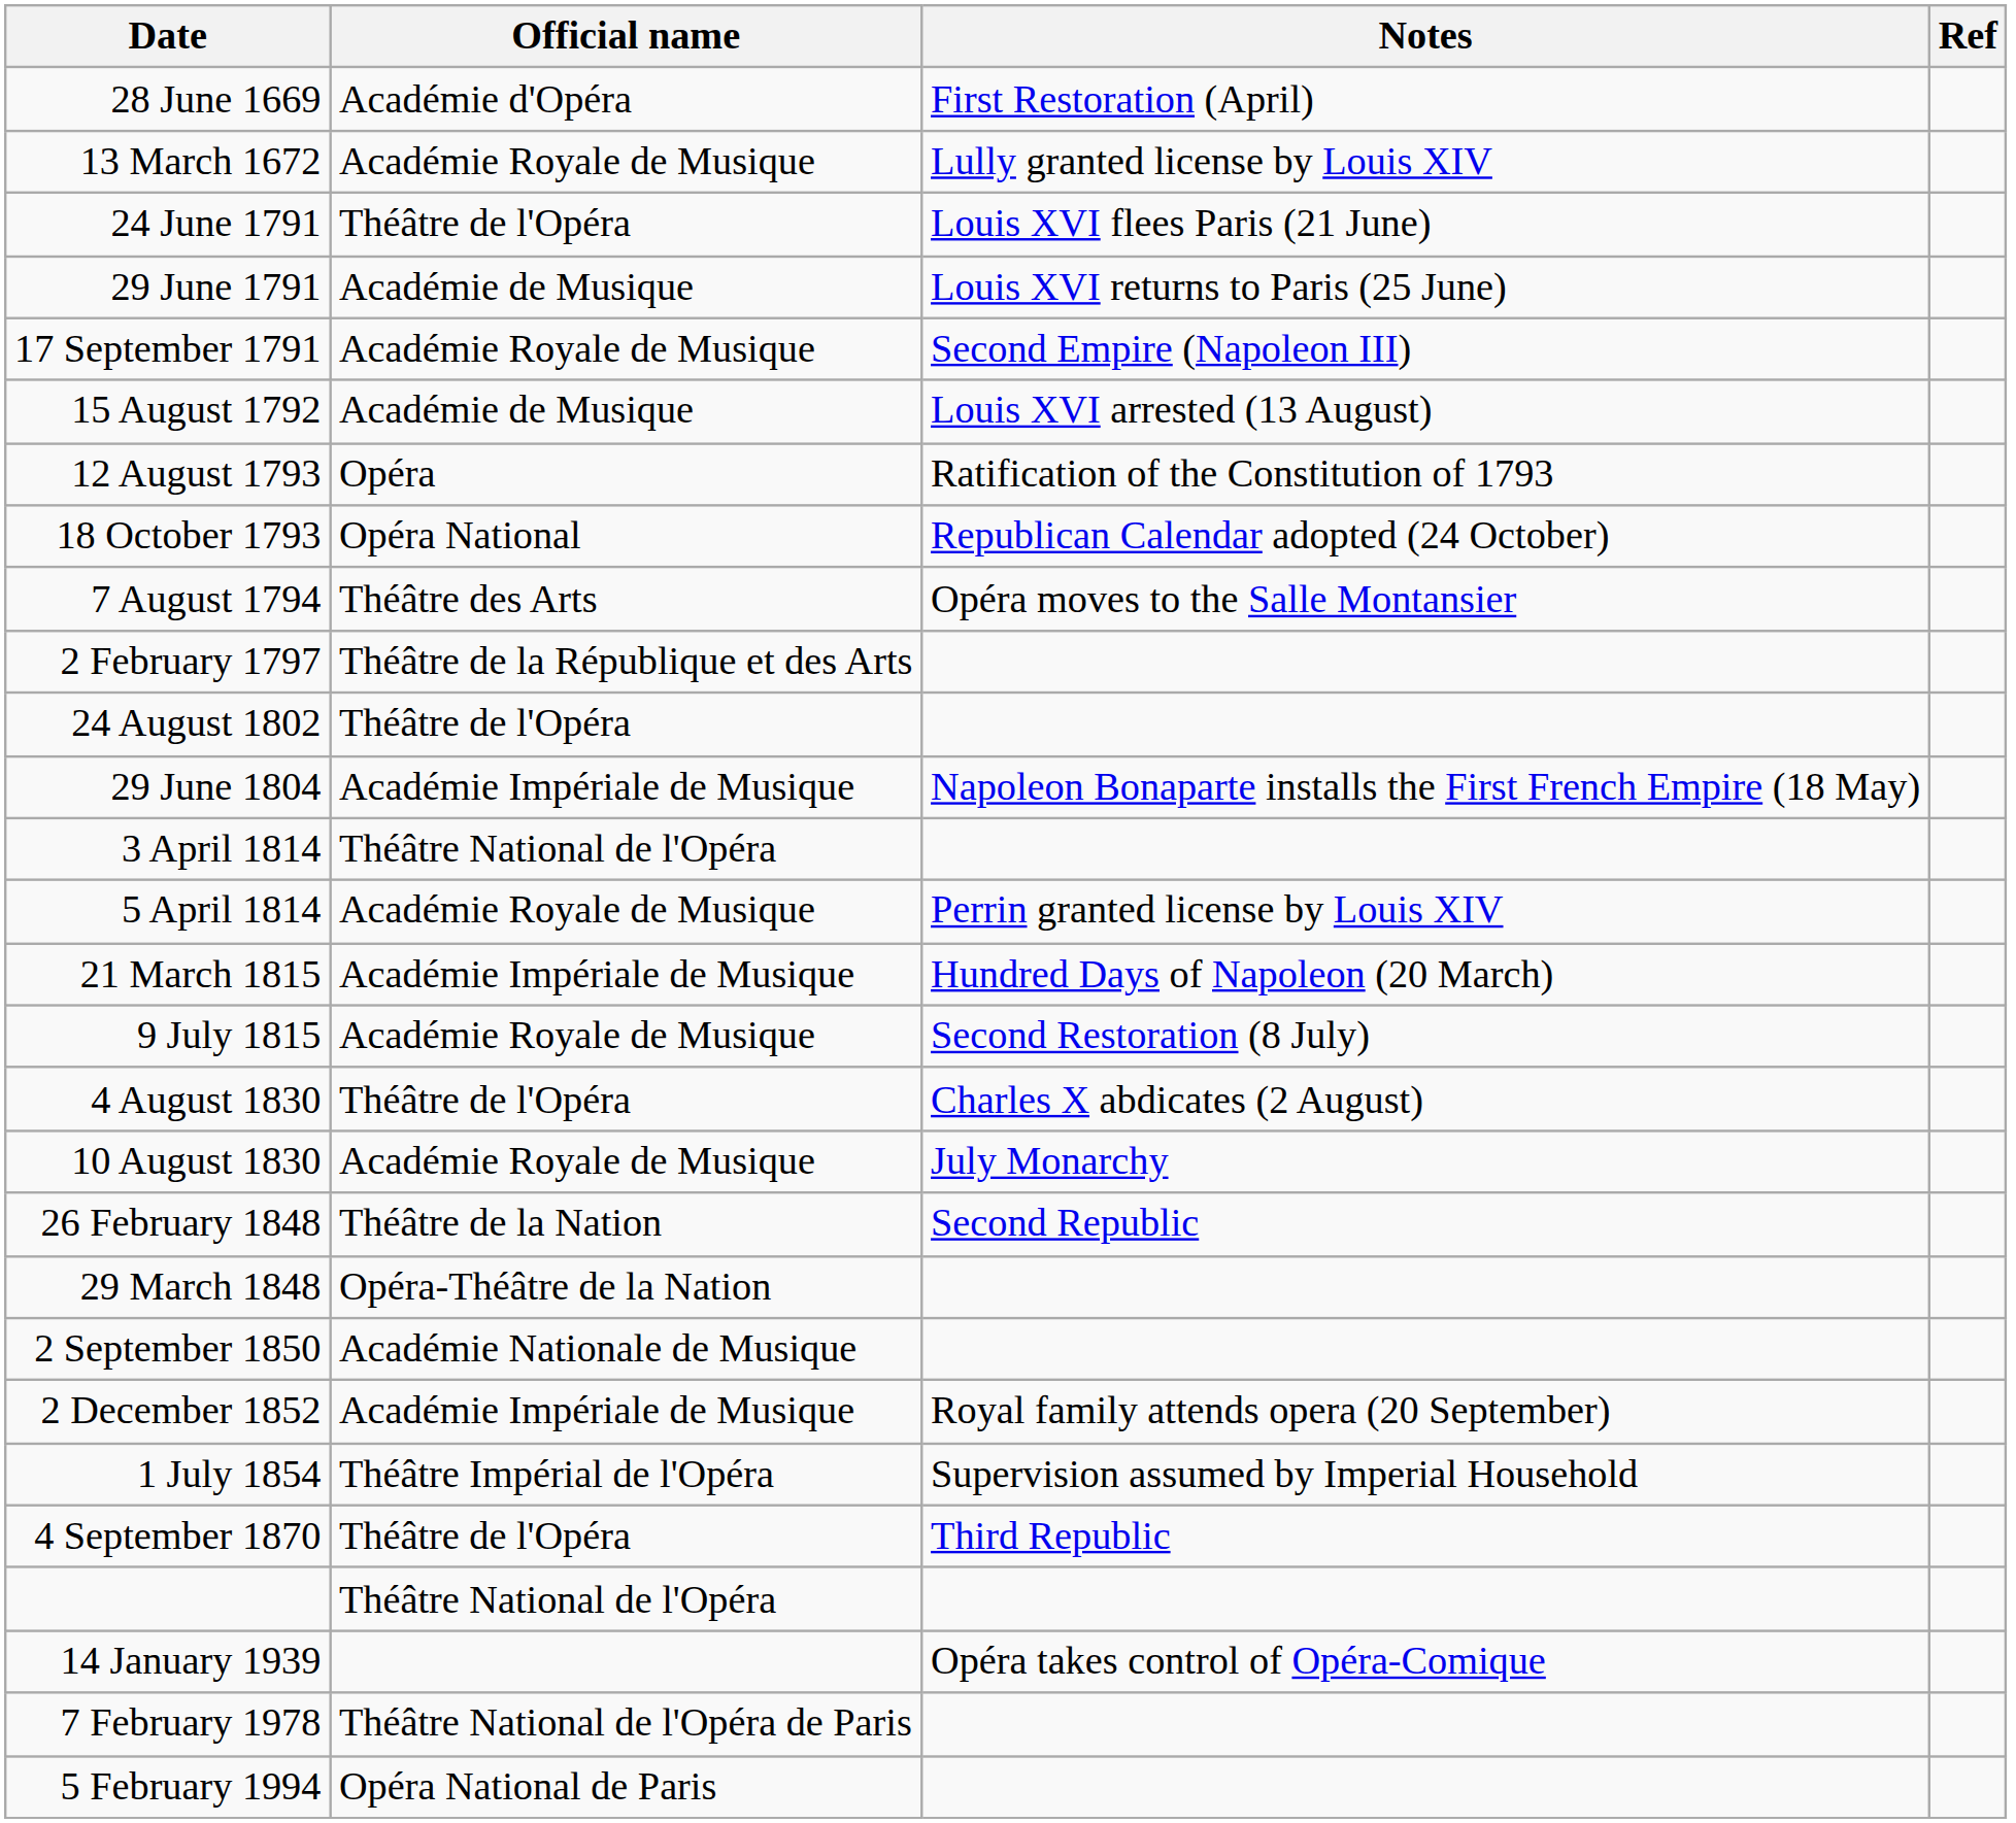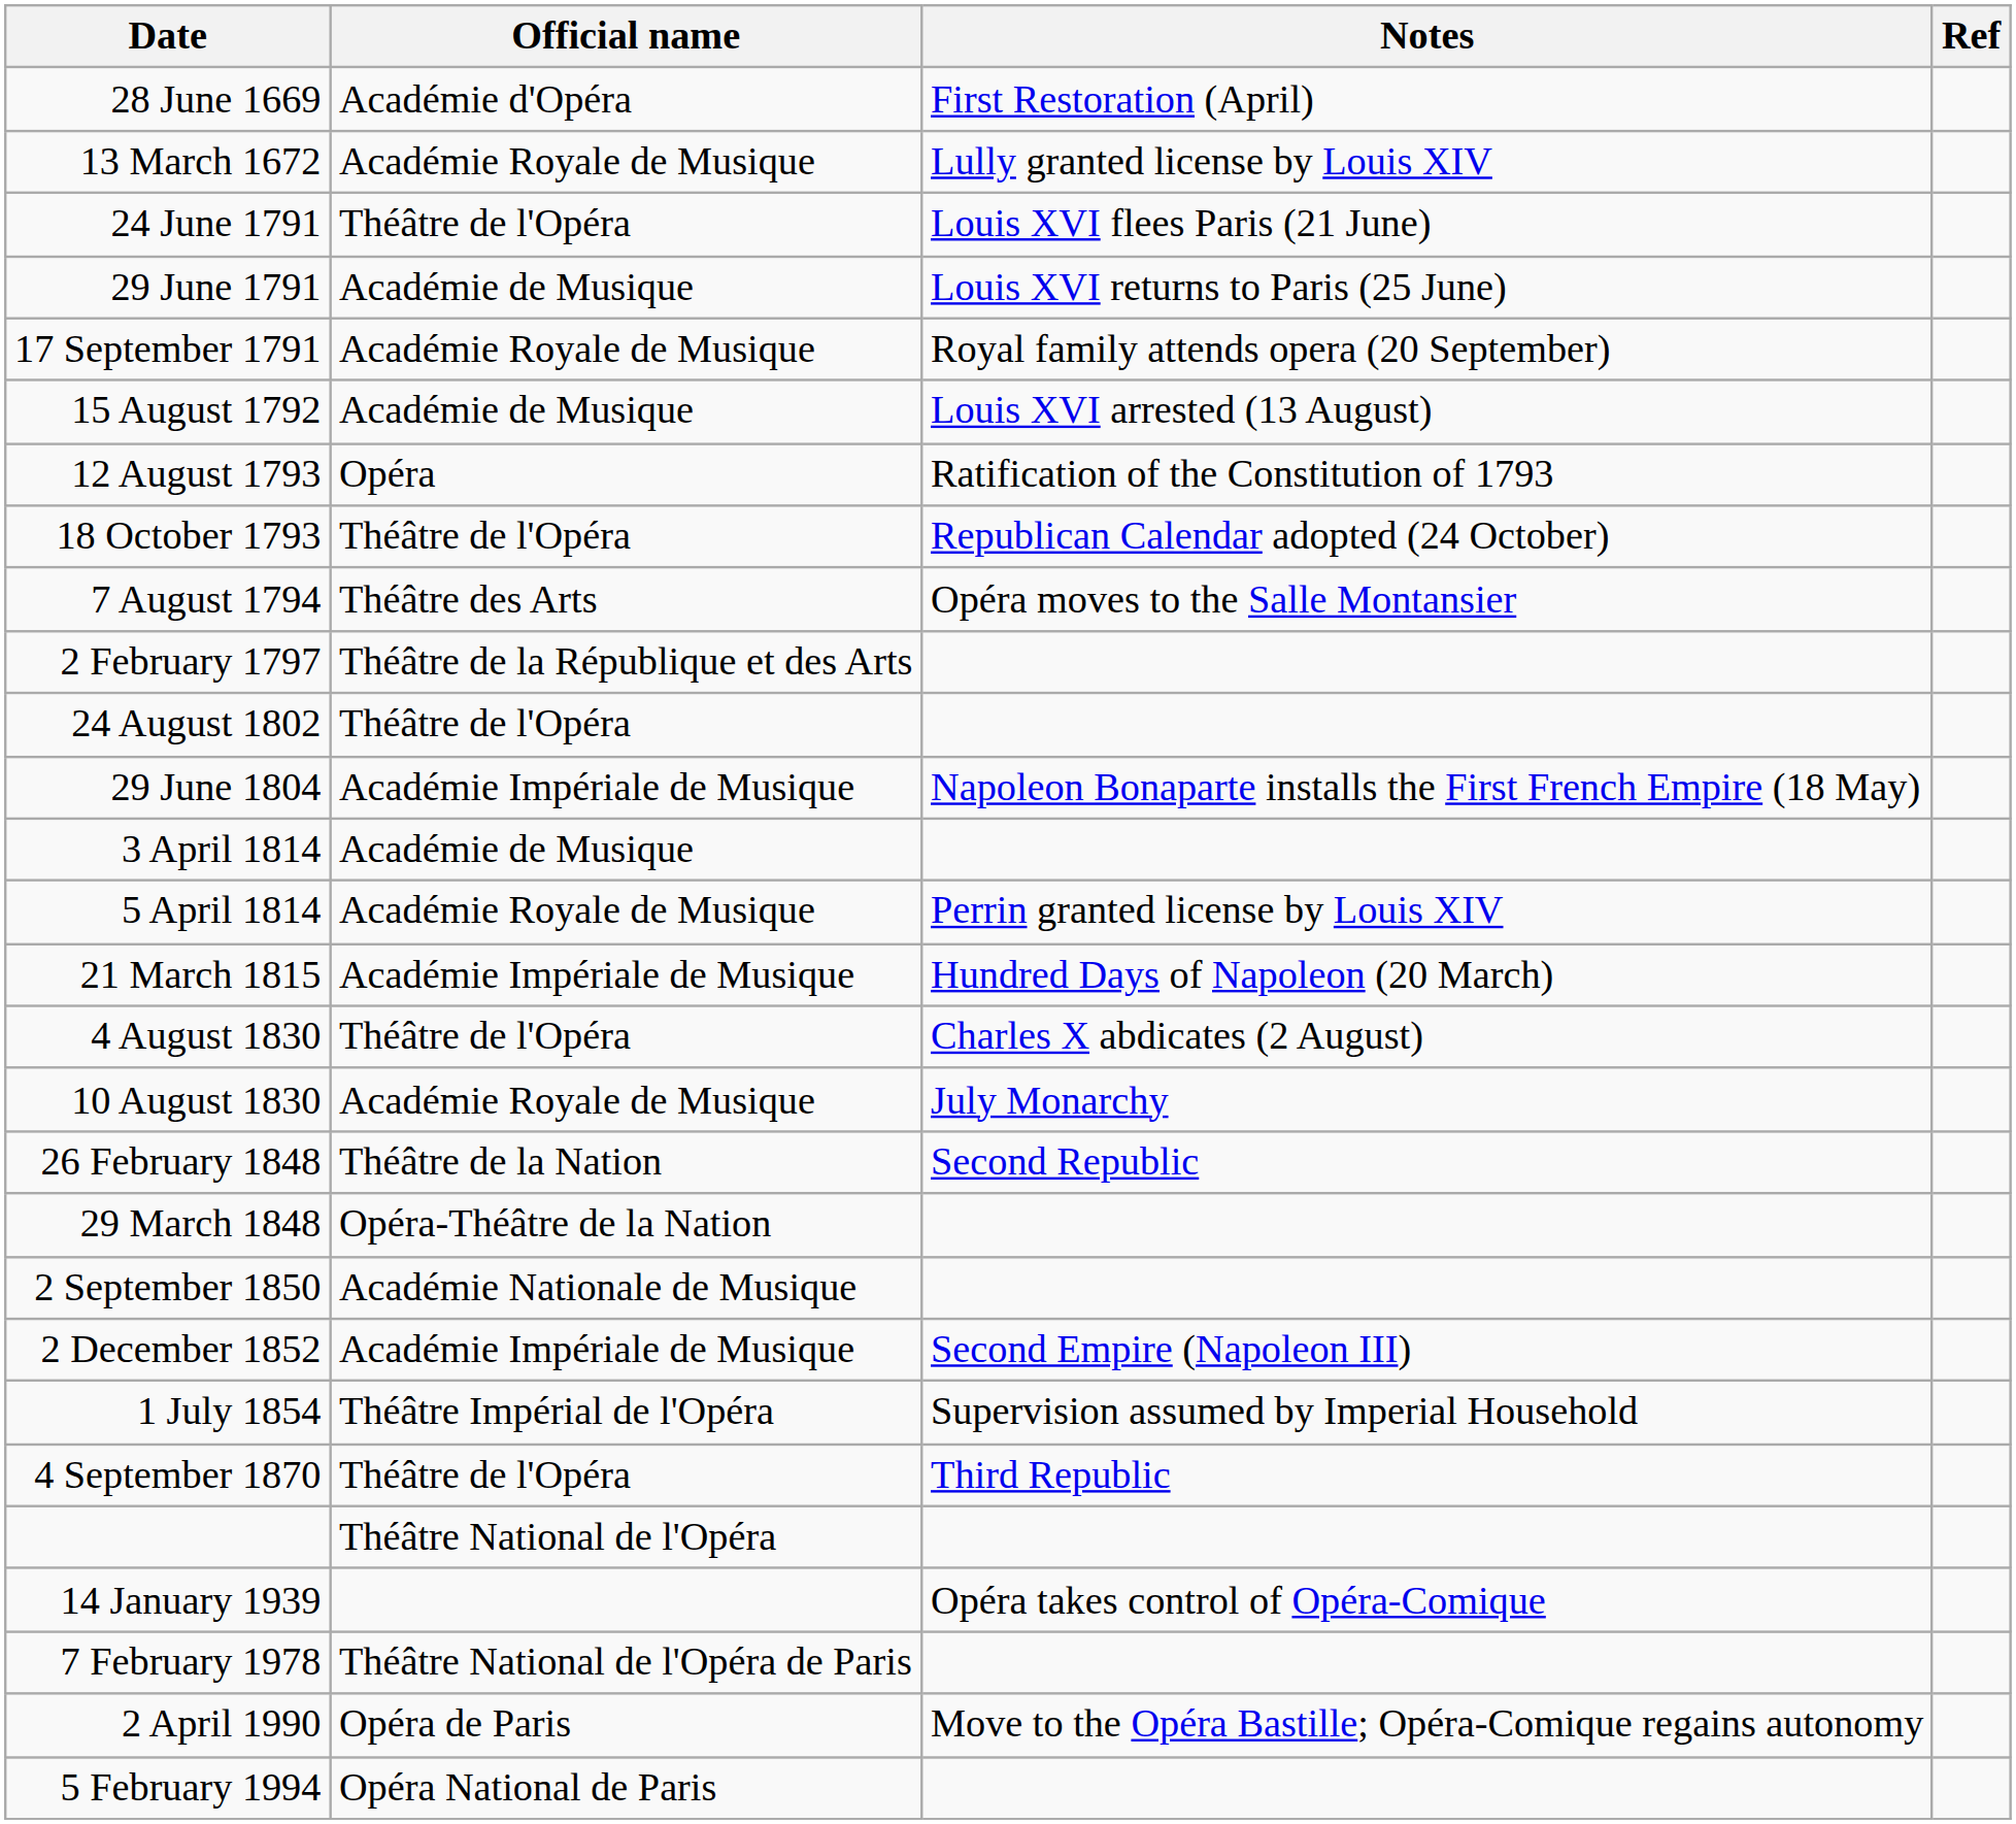 <table class="wikitable">
 <tr>
 <th>Date</th>
 <th>Official name</th>
 <th>Notes</th>
 <th>Ref</th>
 </tr>
 <tr>
 <td align="right">28 June 1669</td>
 <td>Académie d'Opéra</td>
 <td><a href='#'>First Restoration</a> (April)</td>
 <td></td>
 </tr>
 <tr>
 <td align="right">13 March 1672</td>
 <td>Académie Royale de Musique</td>
 <td><a href='#'>Lully</a> granted license by <a href='#'>Louis XIV</a></td>
 <td></td>
 </tr>
 <tr>
 <td align="right">24 June 1791</td>
 <td>Théâtre de l'Opéra</td>
 <td><a href='#'>Louis XVI</a> flees Paris (21 June)</td>
 <td></td>
 </tr>
 <tr>
 <td align="right">29 June 1791</td>
 <td>Académie de Musique</td>
 <td><a href='#'>Louis XVI</a> returns to Paris (25 June)</td>
 <td></td>
 </tr>
 <tr>
 <td align="right">17 September 1791</td>
 <td>Académie Royale de Musique</td>
-<td><a href='#'>Second Empire</a> (<a href='#'>Napoleon III</a>)</td>
+<td>Royal family attends opera (20 September)</td>
 <td></td>
 </tr>
 <tr>
 <td align="right">15 August 1792</td>
 <td>Académie de Musique</td>
 <td><a href='#'>Louis XVI</a> arrested (13 August)</td>
 <td></td>
 </tr>
 <tr>
 <td align="right">12 August 1793</td>
 <td>Opéra</td>
 <td>Ratification of the Constitution of 1793</td>
 <td></td>
 </tr>
 <tr>
 <td align="right">18 October 1793</td>
-<td>Opéra National</td>
+<td>Théâtre de l'Opéra</td>
 <td><a href='#'>Republican Calendar</a> adopted (24 October)</td>
 <td></td>
 </tr>
 <tr>
 <td align="right">7 August 1794</td>
 <td>Théâtre des Arts</td>
 <td>Opéra moves to the <a href='#'>Salle Montansier</a></td>
 <td></td>
 </tr>
 <tr>
 <td align="right">2 February 1797</td>
 <td>Théâtre de la République et des Arts</td>
 <td></td>
 <td></td>
 </tr>
 <tr>
 <td align="right">24 August 1802</td>
 <td>Théâtre de l'Opéra</td>
 <td></td>
 <td></td>
 </tr>
 <tr>
 <td align="right">29 June 1804</td>
 <td>Académie Impériale de Musique</td>
 <td><a href='#'>Napoleon Bonaparte</a> installs the <a href='#'>First French Empire</a> (18 May)</td>
 <td></td>
 </tr>
 <tr>
 <td align="right">3 April 1814</td>
-<td>Théâtre National de l'Opéra</td>
+<td>Académie de Musique</td>
 <td></td>
 <td></td>
 </tr>
 <tr>
 <td align="right">5 April 1814</td>
 <td>Académie Royale de Musique</td>
 <td><a href='#'>Perrin</a> granted license by <a href='#'>Louis XIV</a></td>
 <td></td>
 </tr>
 <tr>
 <td align="right">21 March 1815</td>
 <td>Académie Impériale de Musique</td>
 <td><a href='#'>Hundred Days</a> of <a href='#'>Napoleon</a> (20 March)</td>
-<td></td>
-</tr>
-<tr>
-<td align="right">9 July 1815</td>
-<td>Académie Royale de Musique</td>
-<td><a href='#'>Second Restoration</a> (8 July)</td>
 <td></td>
 </tr>
 <tr>
 <td align="right">4 August 1830</td>
 <td>Théâtre de l'Opéra</td>
 <td><a href='#'>Charles X</a> abdicates (2 August)</td>
 <td></td>
 </tr>
 <tr>
 <td align="right">10 August 1830</td>
 <td>Académie Royale de Musique</td>
 <td><a href='#'>July Monarchy</a></td>
 <td></td>
 </tr>
 <tr>
 <td align="right">26 February 1848</td>
 <td>Théâtre de la Nation</td>
 <td><a href='#'>Second Republic</a></td>
 <td></td>
 </tr>
 <tr>
 <td align="right">29 March 1848</td>
 <td>Opéra-Théâtre de la Nation</td>
 <td></td>
 <td></td>
 </tr>
 <tr>
 <td align="right">2 September 1850</td>
 <td>Académie Nationale de Musique</td>
 <td></td>
 <td></td>
 </tr>
 <tr>
 <td align="right">2 December 1852</td>
 <td>Académie Impériale de Musique</td>
-<td>Royal family attends opera (20 September)</td>
+<td><a href='#'>Second Empire</a> (<a href='#'>Napoleon III</a>)</td>
 <td></td>
 </tr>
 <tr>
 <td align="right">1 July 1854</td>
 <td>Théâtre Impérial de l'Opéra</td>
 <td>Supervision assumed by Imperial Household</td>
 <td></td>
 </tr>
 <tr>
 <td align="right">4 September 1870</td>
 <td>Théâtre de l'Opéra</td>
 <td><a href='#'>Third Republic</a></td>
 <td></td>
 </tr>
 <tr>
 <td align="right"></td>
 <td>Théâtre National de l'Opéra</td>
 <td></td>
 <td></td>
 </tr>
 <tr>
 <td align="right">14 January 1939</td>
 <td></td>
 <td>Opéra takes control of <a href='#'>Opéra-Comique</a></td>
 <td></td>
 </tr>
 <tr>
 <td align="right">7 February 1978</td>
 <td>Théâtre National de l'Opéra de Paris</td>
 <td></td>
 <td></td>
 </tr>
 <tr>
+<td align="right">2 April 1990</td>
+<td>Opéra de Paris</td>
+<td>Move to the <a href='#'>Opéra Bastille</a>; Opéra-Comique regains autonomy</td>
+<td></td>
+</tr>
+<tr>
 <td align="right">5 February 1994</td>
 <td>Opéra National de Paris</td>
 <td></td>
 <td></td>
 </tr>
 </table>
